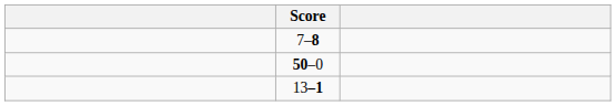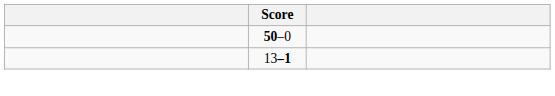 <table class="wikitable" style="text-align: center;">
 <tr>
 <th width=280></th>
 <th width=60>Score</th>
 <th width=280></th>
-</tr>
-<tr>
-<td align=left></td>
-<td>7–<strong>8</strong></td>
-<td align=left><strong></td>
 </tr>
 <tr>
 <td align=left></strong></td>
 <td><strong>50</strong>–0</td>
 <td align=left></td>
 </tr>
 <tr>
 <td align=left><strong></td>
 <td></strong>13<strong>–1</td>
 <td align=left></td>
 </tr>
 </table>
